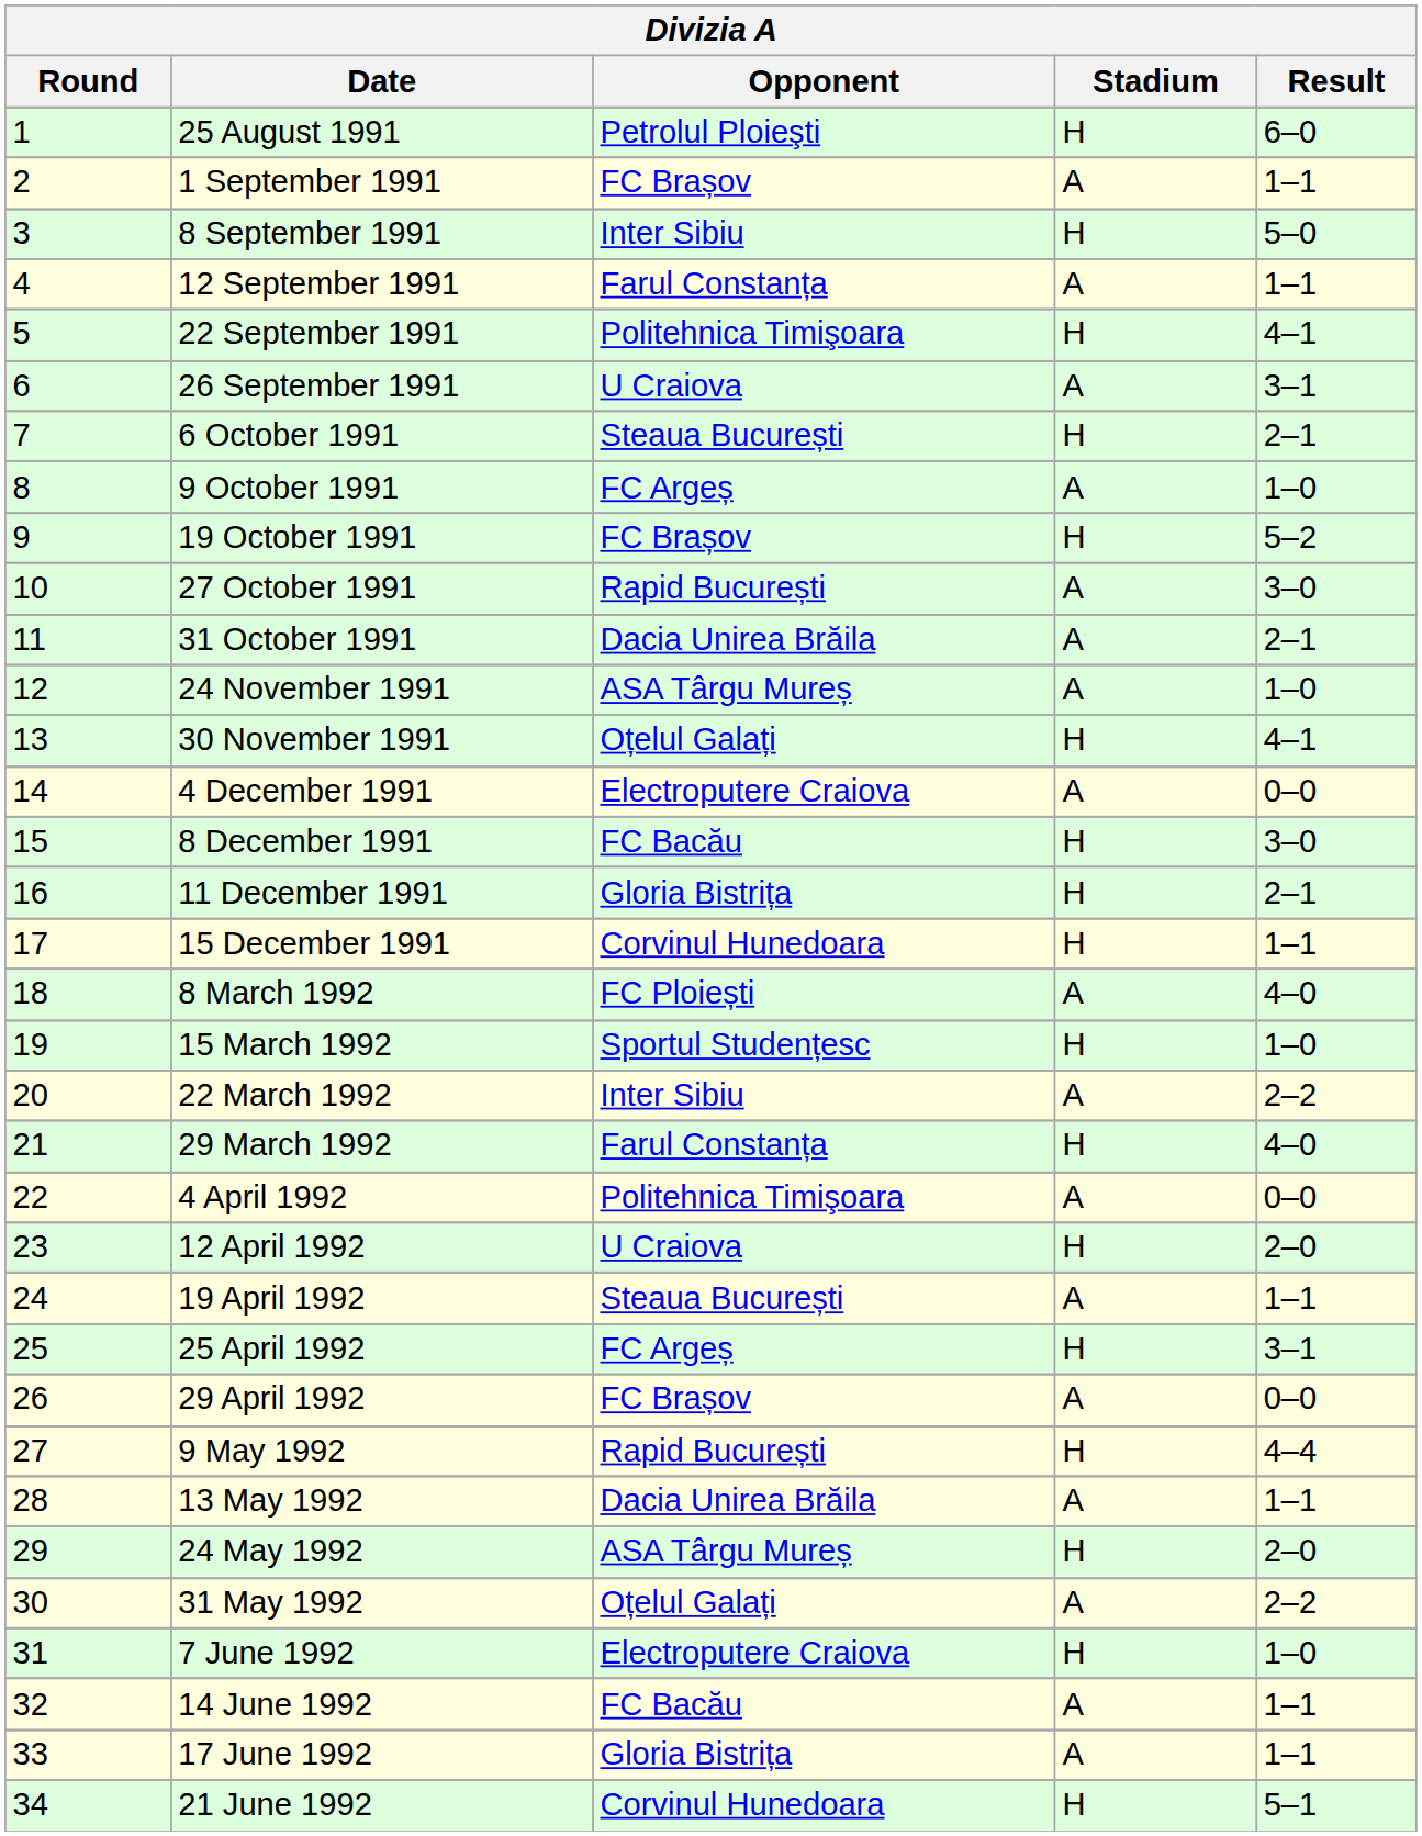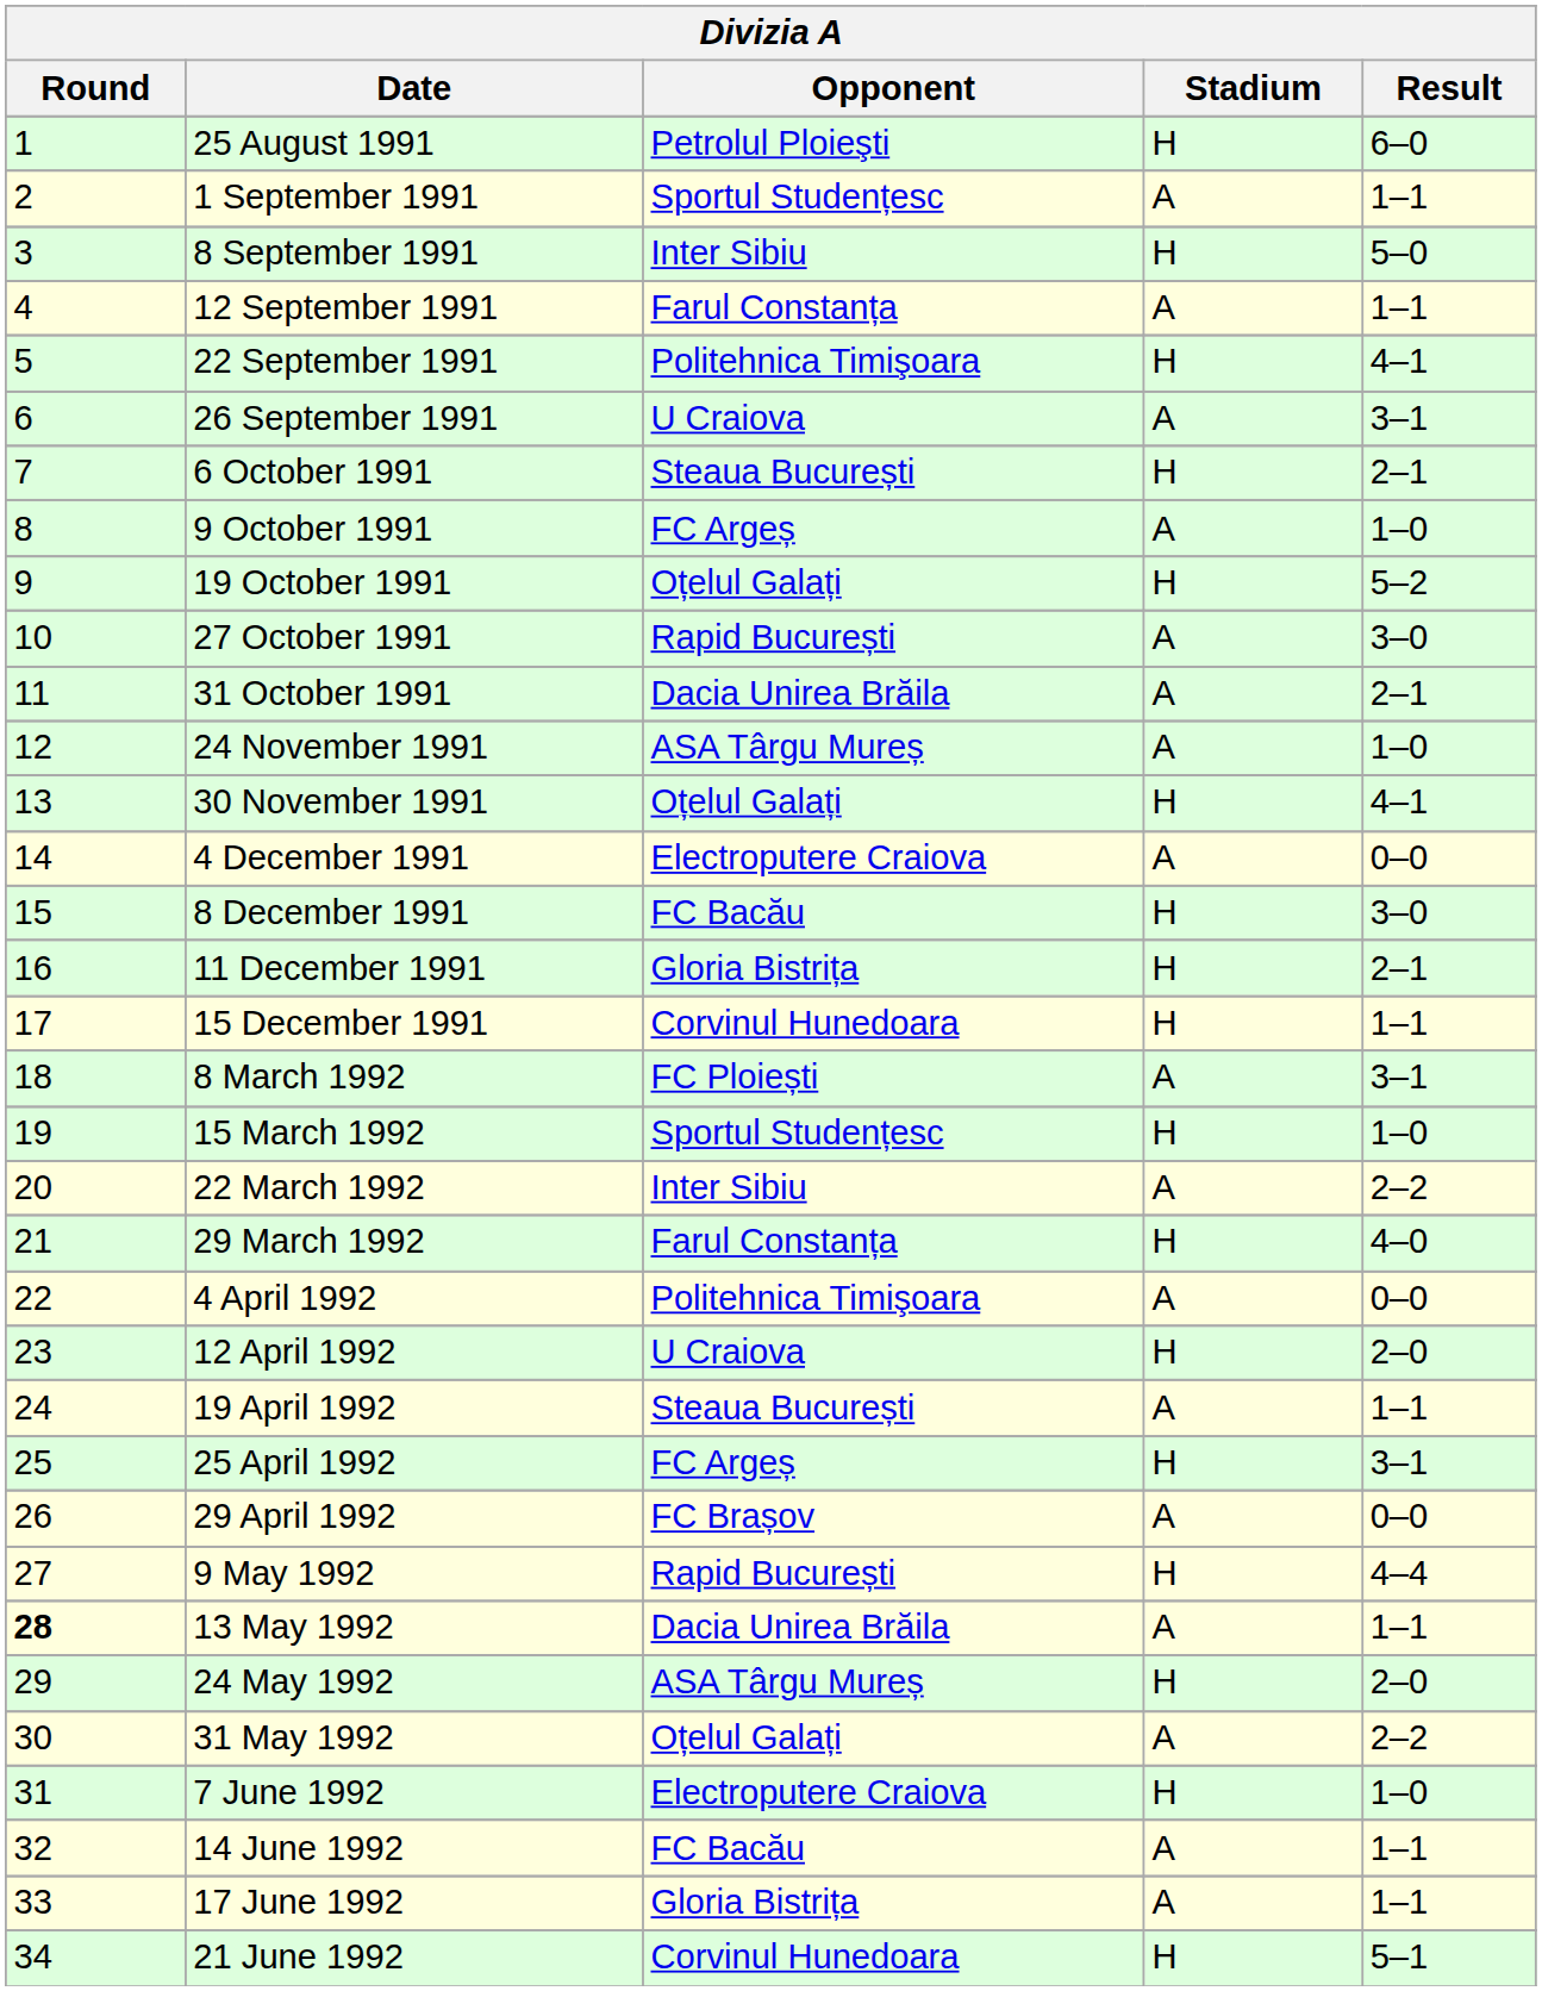 <table class="wikitable" style="width:80%;">
 <tr>
 <th colspan="5" style="text-align:center;"><em>Divizia A</em></th>
 </tr>
 <tr>
 <th>Round</th>
 <th>Date</th>
 <th>Opponent</th>
 <th>Stadium</th>
 <th>Result</th>
 </tr>
 <tr>
 </tr>
 <tr bgcolor="#ddffdd">
 <td>1</td>
 <td>25 August 1991</td>
 <td><a href='#'>Petrolul Ploieşti</a></td>
 <td>H</td>
 <td>6–0</td>
 </tr>
 <tr>
 </tr>
 <tr bgcolor="#ffffdd">
 <td>2</td>
 <td>1 September 1991</td>
-<td><a href='#'>FC Brașov</a></td>
+<td><a href='#'>Sportul Studențesc</a></td>
 <td>A</td>
 <td>1–1</td>
 </tr>
 <tr>
 </tr>
 <tr bgcolor="#ddffdd">
 <td>3</td>
 <td>8 September 1991</td>
 <td><a href='#'>Inter Sibiu</a></td>
 <td>H</td>
 <td>5–0</td>
 </tr>
 <tr>
 </tr>
 <tr bgcolor="#ffffdd">
 <td>4</td>
 <td>12 September 1991</td>
 <td><a href='#'>Farul Constanța</a></td>
 <td>A</td>
 <td>1–1</td>
 </tr>
 <tr>
 </tr>
 <tr bgcolor="#ddffdd">
 <td>5</td>
 <td>22 September 1991</td>
 <td><a href='#'>Politehnica Timişoara</a></td>
 <td>H</td>
 <td>4–1</td>
 </tr>
 <tr>
 </tr>
 <tr bgcolor="#ddffdd">
 <td>6</td>
 <td>26 September 1991</td>
 <td><a href='#'>U Craiova</a></td>
 <td>A</td>
 <td>3–1</td>
 </tr>
 <tr>
 </tr>
 <tr bgcolor="#ddffdd">
 <td>7</td>
 <td>6 October 1991</td>
 <td><a href='#'>Steaua București</a></td>
 <td>H</td>
 <td>2–1</td>
 </tr>
 <tr>
 </tr>
 <tr bgcolor="#ddffdd">
 <td>8</td>
 <td>9 October 1991</td>
 <td><a href='#'>FC Argeș</a></td>
 <td>A</td>
 <td>1–0</td>
 </tr>
 <tr>
 </tr>
 <tr bgcolor="#ddffdd">
 <td>9</td>
 <td>19 October 1991</td>
-<td><a href='#'>FC Brașov</a></td>
+<td><a href='#'>Oțelul Galați</a></td>
 <td>H</td>
 <td>5–2</td>
 </tr>
 <tr>
 </tr>
 <tr bgcolor="#ddffdd">
 <td>10</td>
 <td>27 October 1991</td>
 <td><a href='#'>Rapid București</a></td>
 <td>A</td>
 <td>3–0</td>
 </tr>
 <tr>
 </tr>
 <tr bgcolor="#ddffdd">
 <td>11</td>
 <td>31 October 1991</td>
 <td><a href='#'>Dacia Unirea Brăila</a></td>
 <td>A</td>
 <td>2–1</td>
 </tr>
 <tr>
 </tr>
 <tr bgcolor="#ddffdd">
 <td>12</td>
 <td>24 November 1991</td>
 <td><a href='#'>ASA Târgu Mureș</a></td>
 <td>A</td>
 <td>1–0</td>
 </tr>
 <tr>
 </tr>
 <tr bgcolor="#ddffdd">
 <td>13</td>
 <td>30 November 1991</td>
 <td><a href='#'>Oțelul Galați</a></td>
 <td>H</td>
 <td>4–1</td>
 </tr>
 <tr>
 </tr>
 <tr bgcolor="#ffffdd">
 <td>14</td>
 <td>4 December 1991</td>
 <td><a href='#'>Electroputere Craiova</a></td>
 <td>A</td>
 <td>0–0</td>
 </tr>
 <tr>
 </tr>
 <tr bgcolor="#ddffdd">
 <td>15</td>
 <td>8 December 1991</td>
 <td><a href='#'>FC Bacău</a></td>
 <td>H</td>
 <td>3–0</td>
 </tr>
 <tr>
 </tr>
 <tr bgcolor="#ddffdd">
 <td>16</td>
 <td>11 December 1991</td>
 <td><a href='#'>Gloria Bistrița</a></td>
 <td>H</td>
 <td>2–1</td>
 </tr>
 <tr>
 </tr>
 <tr bgcolor="#ffffdd">
 <td>17</td>
 <td>15 December 1991</td>
 <td><a href='#'>Corvinul Hunedoara</a></td>
 <td>H</td>
 <td>1–1</td>
 </tr>
 <tr>
 </tr>
 <tr bgcolor="#ddffdd">
 <td>18</td>
 <td>8 March 1992</td>
 <td><a href='#'>FC Ploiești</a></td>
 <td>A</td>
-<td>4–0</td>
+<td>3–1</td>
 </tr>
 <tr>
 </tr>
 <tr bgcolor="#ddffdd">
 <td>19</td>
 <td>15 March 1992</td>
 <td><a href='#'>Sportul Studențesc</a></td>
 <td>H</td>
 <td>1–0</td>
 </tr>
 <tr>
 </tr>
 <tr bgcolor="#ffffdd">
 <td>20</td>
 <td>22 March 1992</td>
 <td><a href='#'>Inter Sibiu</a></td>
 <td>A</td>
 <td>2–2</td>
 </tr>
 <tr>
 </tr>
 <tr bgcolor="#ddffdd">
 <td>21</td>
 <td>29 March 1992</td>
 <td><a href='#'>Farul Constanța</a></td>
 <td>H</td>
 <td>4–0</td>
 </tr>
 <tr>
 </tr>
 <tr bgcolor="#ffffdd">
 <td>22</td>
 <td>4 April 1992</td>
 <td><a href='#'>Politehnica Timişoara</a></td>
 <td>A</td>
 <td>0–0</td>
 </tr>
 <tr>
 </tr>
 <tr bgcolor="#ddffdd">
 <td>23</td>
 <td>12 April 1992</td>
 <td><a href='#'>U Craiova</a></td>
 <td>H</td>
 <td>2–0</td>
 </tr>
 <tr>
 </tr>
 <tr bgcolor="#ffffdd">
 <td>24</td>
 <td>19 April 1992</td>
 <td><a href='#'>Steaua București</a></td>
 <td>A</td>
 <td>1–1</td>
 </tr>
 <tr>
 </tr>
 <tr bgcolor="#ddffdd">
 <td>25</td>
 <td>25 April 1992</td>
 <td><a href='#'>FC Argeș</a></td>
 <td>H</td>
 <td>3–1</td>
 </tr>
 <tr>
 </tr>
 <tr bgcolor="#ffffdd">
 <td>26</td>
 <td>29 April 1992</td>
 <td><a href='#'>FC Brașov</a></td>
 <td>A</td>
 <td>0–0</td>
 </tr>
 <tr>
 </tr>
 <tr bgcolor="#ffffdd">
 <td>27</td>
 <td>9 May 1992</td>
 <td><a href='#'>Rapid București</a></td>
 <td>H</td>
 <td>4–4</td>
 </tr>
 <tr>
 </tr>
 <tr bgcolor="#ffffdd">
-<td>28</td>
+<td><strong>28</strong></td>
 <td>13 May 1992</td>
 <td><a href='#'>Dacia Unirea Brăila</a></td>
 <td>A</td>
 <td>1–1</td>
 </tr>
 <tr>
 </tr>
 <tr bgcolor="#ddffdd">
 <td>29</td>
 <td>24 May 1992</td>
 <td><a href='#'>ASA Târgu Mureș</a></td>
 <td>H</td>
 <td>2–0</td>
 </tr>
 <tr>
 </tr>
 <tr bgcolor="#ffffdd">
 <td>30</td>
 <td>31 May 1992</td>
 <td><a href='#'>Oțelul Galați</a></td>
 <td>A</td>
 <td>2–2</td>
 </tr>
 <tr>
 </tr>
 <tr bgcolor="#ddffdd">
 <td>31</td>
 <td>7 June 1992</td>
 <td><a href='#'>Electroputere Craiova</a></td>
 <td>H</td>
 <td>1–0</td>
 </tr>
 <tr>
 </tr>
 <tr bgcolor="#ffffdd">
 <td>32</td>
 <td>14 June 1992</td>
 <td><a href='#'>FC Bacău</a></td>
 <td>A</td>
 <td>1–1</td>
 </tr>
 <tr>
 </tr>
 <tr bgcolor="#ffffdd">
 <td>33</td>
 <td>17 June 1992</td>
 <td><a href='#'>Gloria Bistrița</a></td>
 <td>A</td>
 <td>1–1</td>
 </tr>
 <tr>
 </tr>
 <tr bgcolor="#ddffdd">
 <td>34</td>
 <td>21 June 1992</td>
 <td><a href='#'>Corvinul Hunedoara</a></td>
 <td>H</td>
 <td>5–1</td>
 </tr>
 <tr>
 </tr>
 </table>
